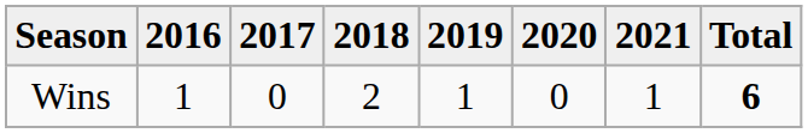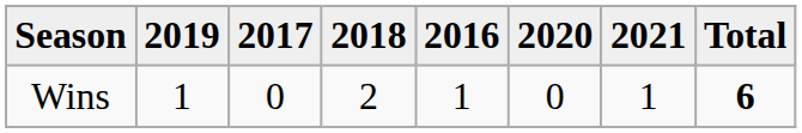 <table class="wikitable">
 <tr bgcolor=efefef>
 <td><strong>Season</strong></td>
-<td><strong>2016</strong></td>
+<td><strong>2019</strong></td>
 <td><strong>2017</strong></td>
 <td><strong>2018</strong></td>
-<td><strong>2019</strong></td>
+<td><strong>2016</strong></td>
 <td><strong>2020</strong></td>
 <td><strong>2021</strong></td>
 <td><strong>Total</strong></td>
 </tr>
 <tr align="center">
 <td>Wins</td>
 <td>1</td>
 <td>0</td>
 <td>2</td>
 <td>1</td>
 <td>0</td>
 <td>1</td>
 <td><strong>6</strong></td>
 </tr>
 </table>
